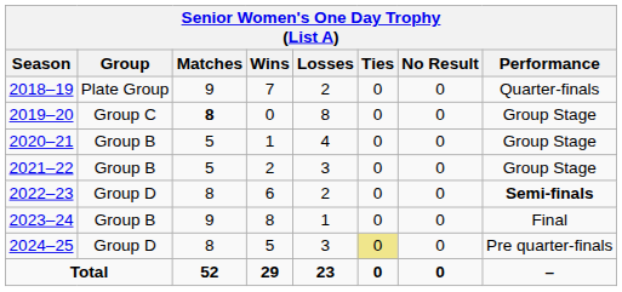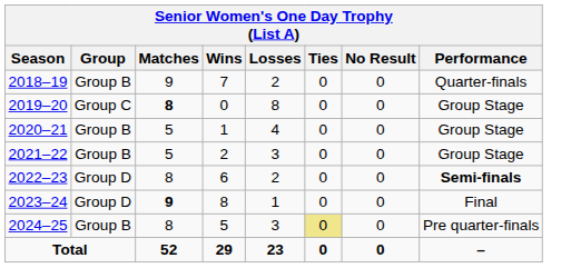 <table class="wikitable sortable" style="text-align:center">
 <tr>
 <th colspan="8"><a href='#'>Senior Women's One Day Trophy</a><br>(<a href='#'>List A</a>)</th>
 </tr>
 <tr>
 <th>Season</th>
 <th>Group</th>
 <th>Matches</th>
 <th>Wins</th>
 <th>Losses</th>
 <th>Ties</th>
 <th>No Result</th>
 <th>Performance</th>
 </tr>
 <tr>
 <td><a href='#'>2018–19</a></td>
-<td>Plate Group</td>
+<td>Group B</td>
 <td>9</td>
 <td>7</td>
 <td>2</td>
 <td>0</td>
 <td>0</td>
 <td>Quarter-finals</td>
 </tr>
 <tr>
 <td><a href='#'>2019–20</a></td>
 <td>Group C</td>
 <td><strong>8</strong></td>
 <td>0</td>
 <td>8</td>
 <td>0</td>
 <td>0</td>
 <td>Group Stage</td>
 </tr>
 <tr>
 <td><a href='#'>2020–21</a></td>
 <td>Group B</td>
 <td>5</td>
 <td>1</td>
 <td>4</td>
 <td>0</td>
 <td>0</td>
 <td>Group Stage</td>
 </tr>
 <tr>
 <td><a href='#'>2021–22</a></td>
 <td>Group B</td>
 <td>5</td>
 <td>2</td>
 <td>3</td>
 <td>0</td>
 <td>0</td>
 <td>Group Stage</td>
 </tr>
 <tr>
 <td><a href='#'>2022–23</a></td>
 <td>Group D</td>
 <td>8</td>
 <td>6</td>
 <td>2</td>
 <td>0</td>
 <td>0</td>
 <td><strong>Semi-finals</strong></td>
 </tr>
 <tr>
 <td><a href='#'>2023–24</a></td>
-<td>Group B</td>
-<td>9</td>
+<td>Group D</td>
+<td><strong>9</strong></td>
 <td>8</td>
 <td>1</td>
 <td>0</td>
 <td>0</td>
 <td>Final</td>
 </tr>
 <tr>
 <td><a href='#'>2024–25</a></td>
-<td>Group D</td>
+<td>Group B</td>
 <td>8</td>
 <td>5</td>
 <td>3</td>
 <td style="background: khaki;">0</td>
 <td>0</td>
 <td>Pre quarter-finals</td>
 </tr>
 <tr>
 <td colspan="2"><strong>Total</strong></td>
 <td><strong>52</strong></td>
 <td><strong>29</strong></td>
 <td><strong>23</strong></td>
 <td><strong>0</strong></td>
 <td><strong>0</strong></td>
 <td><strong>–</strong></td>
 </tr>
 </table>
